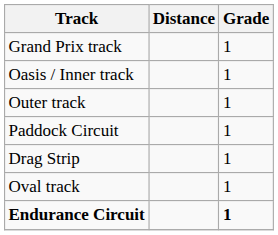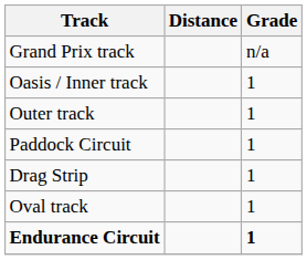 <table class="wikitable" style="font-size:95%">
 <tr>
 <th>Track</th>
 <th>Distance</th>
 <th>Grade</th>
 </tr>
 <tr>
 <td>Grand Prix track</td>
 <td></td>
-<td>1</td>
+<td>n/a</td>
 </tr>
 <tr>
 <td>Oasis / Inner track</td>
 <td></td>
 <td>1</td>
 </tr>
 <tr>
 <td>Outer track</td>
 <td></td>
 <td>1</td>
 </tr>
 <tr>
 <td>Paddock Circuit</td>
 <td></td>
 <td>1</td>
 </tr>
 <tr>
 <td>Drag Strip</td>
 <td></td>
 <td>1</td>
 </tr>
 <tr>
 <td>Oval track</td>
 <td></td>
 <td>1</td>
 </tr>
 <tr>
 <td><strong>Endurance Circuit</strong></td>
 <td><strong></strong></td>
 <td><strong>1</strong></td>
 </tr>
 <tr>
 </tr>
 </table>
